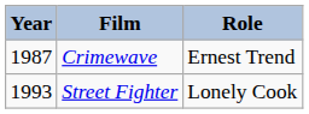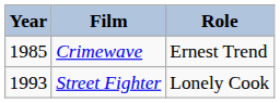 <table class="wikitable" style="font-size:95%;">
 <tr>
 <th style="background:#B0C4DE;">Year</th>
 <th style="background:#B0C4DE;">Film</th>
 <th style="background:#B0C4DE;">Role</th>
 </tr>
 <tr>
-<td>1987</td>
+<td>1985</td>
 <td><em><a href='#'>Crimewave</a></em></td>
 <td>Ernest Trend</td>
 </tr>
 <tr>
 <td>1993</td>
 <td><em><a href='#'>Street Fighter</a></em></td>
 <td>Lonely Cook</td>
 </tr>
 </table>
